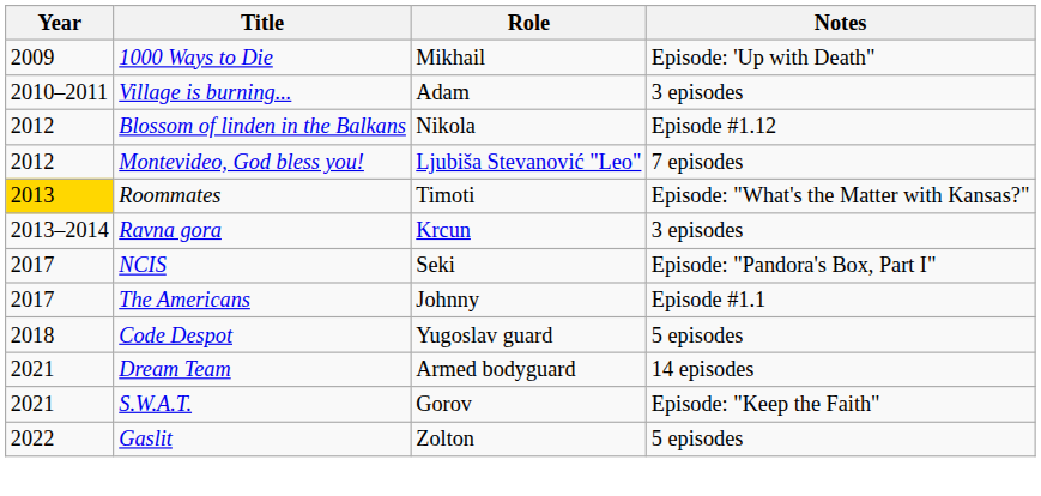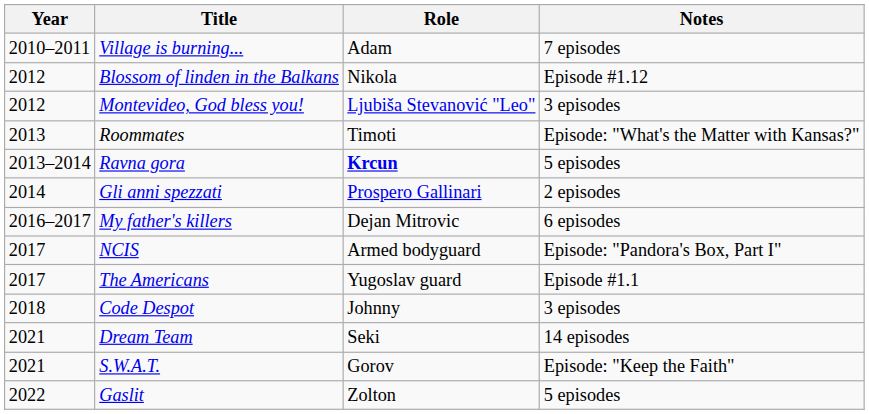 <table class="wikitable sortable">
 <tr>
 <th>Year</th>
 <th>Title</th>
 <th>Role</th>
 <th>Notes</th>
 </tr>
 <tr>
-<td>2009</td>
-<td><em><a href='#'>1000 Ways to Die</a></em></td>
-<td>Mikhail</td>
-<td>Episode: 'Up with Death"</td>
-</tr>
-<tr>
 <td>2010–2011</td>
 <td><em><a href='#'>Village is burning...</a></em></td>
 <td>Adam</td>
-<td>3 episodes</td>
+<td>7 episodes</td>
 </tr>
 <tr>
 <td>2012</td>
 <td><em><a href='#'>Blossom of linden in the Balkans</a></em></td>
 <td>Nikola</td>
 <td>Episode #1.12</td>
 </tr>
 <tr>
 <td>2012</td>
 <td><em><a href='#'>Montevideo, God bless you!</a></em></td>
 <td><a href='#'>Ljubiša Stevanović "Leo"</a></td>
-<td>7 episodes</td>
+<td>3 episodes</td>
 </tr>
 <tr>
-<td style="background: gold;">2013</td>
+<td>2013</td>
 <td><em>Roommates</em></td>
 <td>Timoti</td>
 <td>Episode: "What's the Matter with Kansas?"</td>
 </tr>
 <tr>
 <td>2013–2014</td>
 <td><em><a href='#'>Ravna gora</a></em></td>
-<td><a href='#'>Krcun</a></td>
-<td>3 episodes</td>
+<td><strong><a href='#'>Krcun</a></strong></td>
+<td>5 episodes</td>
+</tr>
+<tr>
+<td>2014</td>
+<td><em><a href='#'>Gli anni spezzati</a></em></td>
+<td><a href='#'>Prospero Gallinari</a></td>
+<td>2 episodes</td>
+</tr>
+<tr>
+<td>2016–2017</td>
+<td><em><a href='#'>My father's killers</a></em></td>
+<td>Dejan Mitrovic</td>
+<td>6 episodes</td>
 </tr>
 <tr>
 <td>2017</td>
 <td><em><a href='#'>NCIS</a></em></td>
-<td>Seki</td>
+<td>Armed bodyguard</td>
 <td>Episode: "Pandora's Box, Part I"</td>
 </tr>
 <tr>
 <td>2017</td>
 <td><em><a href='#'>The Americans</a></em></td>
-<td>Johnny</td>
+<td>Yugoslav guard</td>
 <td>Episode #1.1</td>
 </tr>
 <tr>
 <td>2018</td>
 <td><em><a href='#'>Code Despot</a></em></td>
-<td>Yugoslav guard</td>
-<td>5 episodes</td>
+<td>Johnny</td>
+<td>3 episodes</td>
 </tr>
 <tr>
 <td>2021</td>
 <td><em><a href='#'>Dream Team</a></em></td>
-<td>Armed bodyguard</td>
+<td>Seki</td>
 <td>14 episodes</td>
 </tr>
 <tr>
 <td>2021</td>
 <td><em><a href='#'>S.W.A.T.</a></em></td>
 <td>Gorov</td>
 <td>Episode: "Keep the Faith"</td>
 </tr>
 <tr>
 <td>2022</td>
 <td><em><a href='#'>Gaslit</a></em></td>
 <td>Zolton</td>
 <td>5 episodes</td>
 </tr>
 </table>
